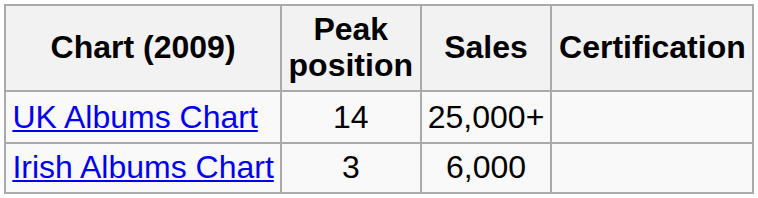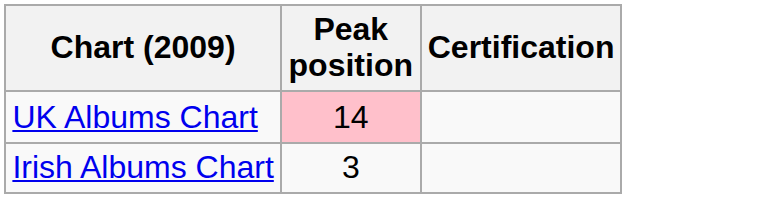 <table class="wikitable">
 <tr>
 <th align="left">Chart (2009)</th>
 <th align="left">Peak <br>position</th>
-<th align="left">Sales</th>
 <th align="left">Certification</th>
 </tr>
 <tr>
 <td align="left"><a href='#'>UK Albums Chart</a></td>
-<td style="text-align:center;">14</td>
-<td style="text-align:center;">25,000+</td>
+<td style="background: pink; text-align:center;">14</td>
 <td style="text-align:center;"></td>
 </tr>
 <tr>
 <td align="left"><a href='#'>Irish Albums Chart</a></td>
 <td style="text-align:center;">3</td>
-<td style="text-align:center;">6,000</td>
 <td style="text-align:center;"></td>
 </tr>
 </table>
